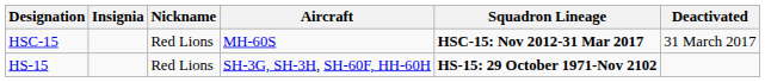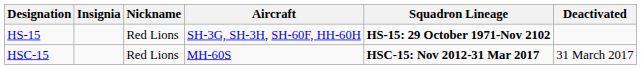 <table class="wikitable">
 <tr>
 <th>Designation</th>
 <th>Insignia</th>
 <th>Nickname</th>
 <th>Aircraft</th>
 <th>Squadron Lineage</th>
 <th>Deactivated</th>
 </tr>
 <tr>
+<td><a href='#'>HS-15</a></td>
+<td></td>
+<td>Red Lions</td>
+<td><a href='#'>SH-3G, SH-3H</a>, <a href='#'>SH-60F, HH-60H</a></td>
+<td style="white-space: nowrap;"><strong>HS-15: 29 October 1971-Nov 2102</strong></td>
+<td></td>
+</tr>
+<tr>
 <td><a href='#'>HSC-15</a></td>
 <td></td>
 <td>Red Lions</td>
 <td><a href='#'>MH-60S</a></td>
 <td style="white-space: nowrap;"><strong>HSC-15: Nov 2012-31 Mar 2017</strong></td>
 <td>31 March 2017</td>
 </tr>
-<tr>
-<td><a href='#'>HS-15</a></td>
-<td></td>
-<td>Red Lions</td>
-<td><a href='#'>SH-3G, SH-3H</a>, <a href='#'>SH-60F, HH-60H</a></td>
-<td style="white-space: nowrap;"><strong>HS-15: 29 October 1971-Nov 2102</strong></td>
-<td></td>
-</tr>
 </table>
